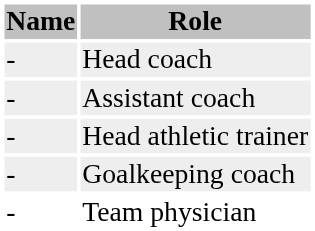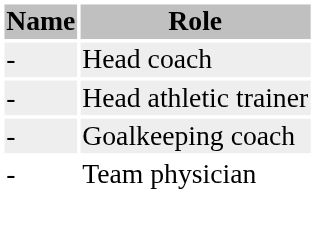 <table class="toccolours">
 <tr>
 <th style="background:silver;">Name</th>
 <th style="background:silver;">Role</th>
 </tr>
 <tr style="background:#eee;">
 <td>-</td>
 <td>Head coach</td>
-</tr>
-<tr style="background:#eee;">
-<td>-</td>
-<td>Assistant coach</td>
 </tr>
 <tr style="background:#eee;">
 <td>-</td>
 <td>Head athletic trainer</td>
 </tr>
 <tr style="background:#eee;">
 <td>-</td>
 <td>Goalkeeping coach</td>
 </tr>
 <tr>
 <td>-</td>
 <td>Team physician</td>
 </tr>
 </table>
